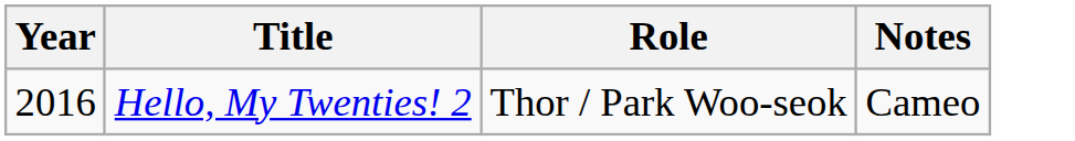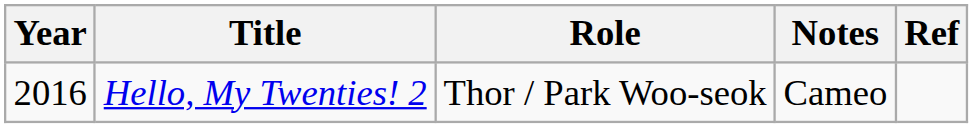 <table class="wikitable">
 <tr>
 <th>Year</th>
 <th>Title</th>
 <th>Role</th>
 <th>Notes</th>
+<th>Ref</th>
 </tr>
 <tr>
 <td>2016</td>
 <td><em><a href='#'>Hello, My Twenties! 2</a></em></td>
 <td>Thor / Park Woo-seok</td>
 <td>Cameo</td>
+<td></td>
 </tr>
 </table>
